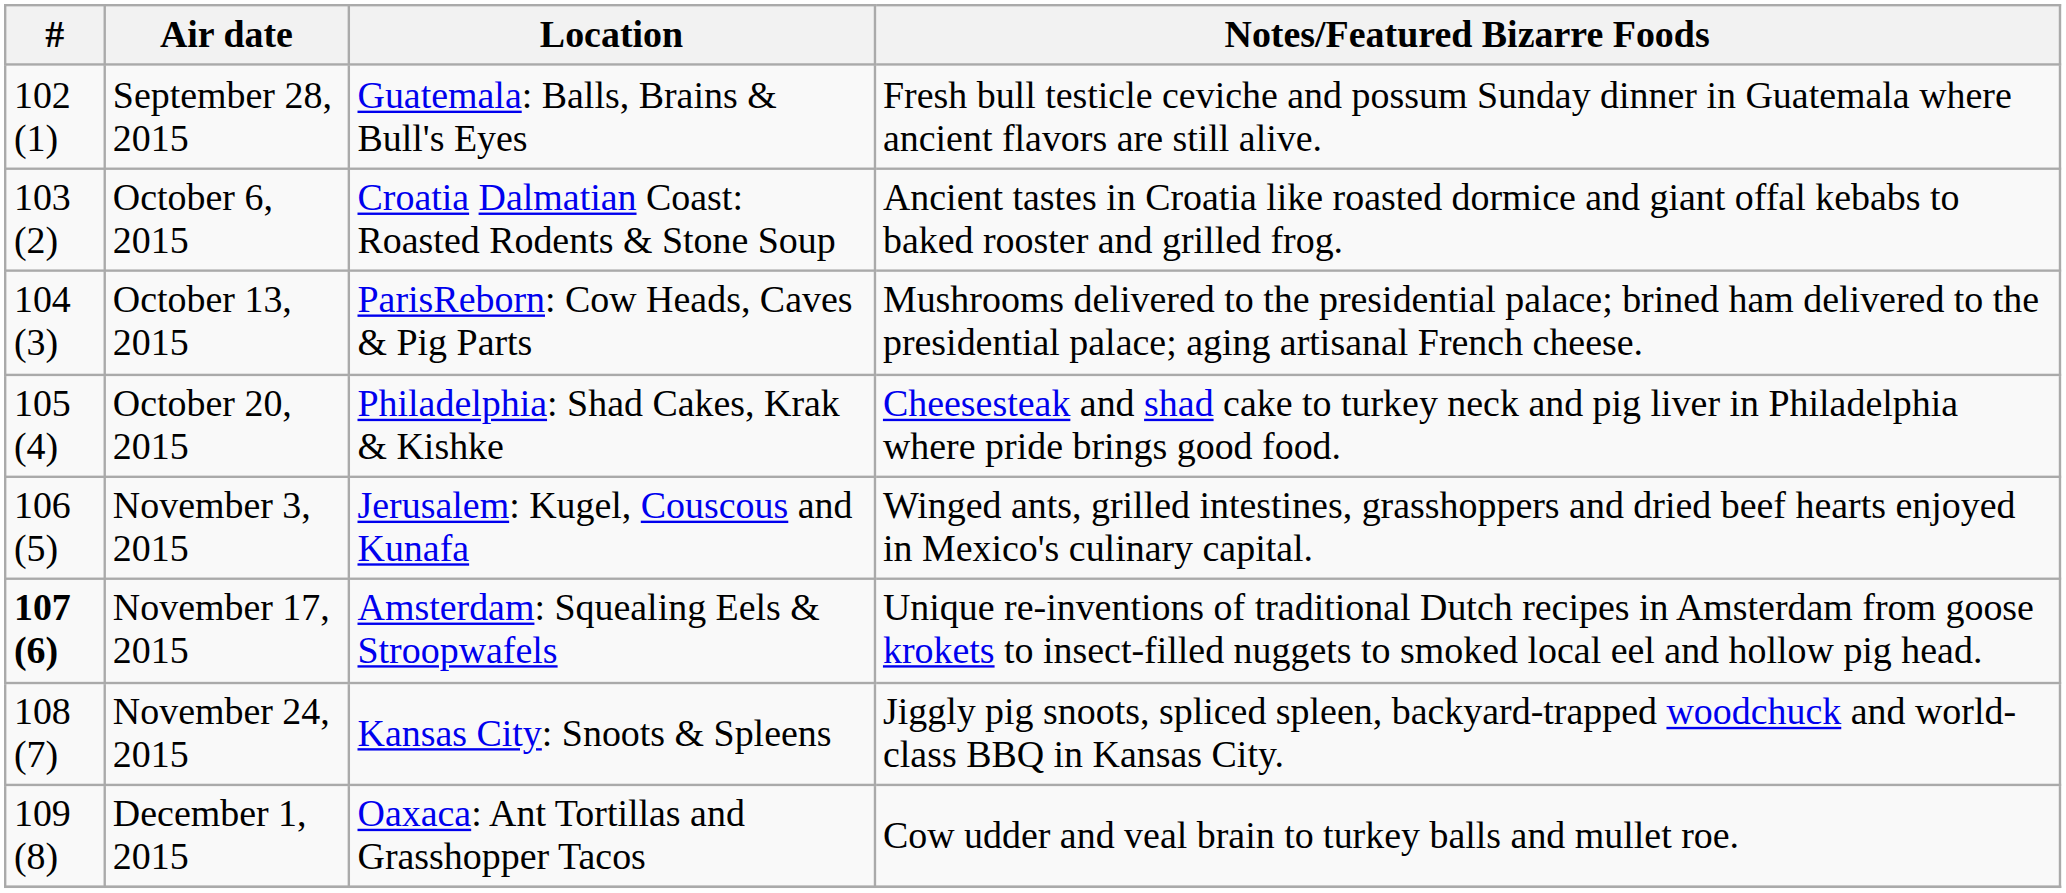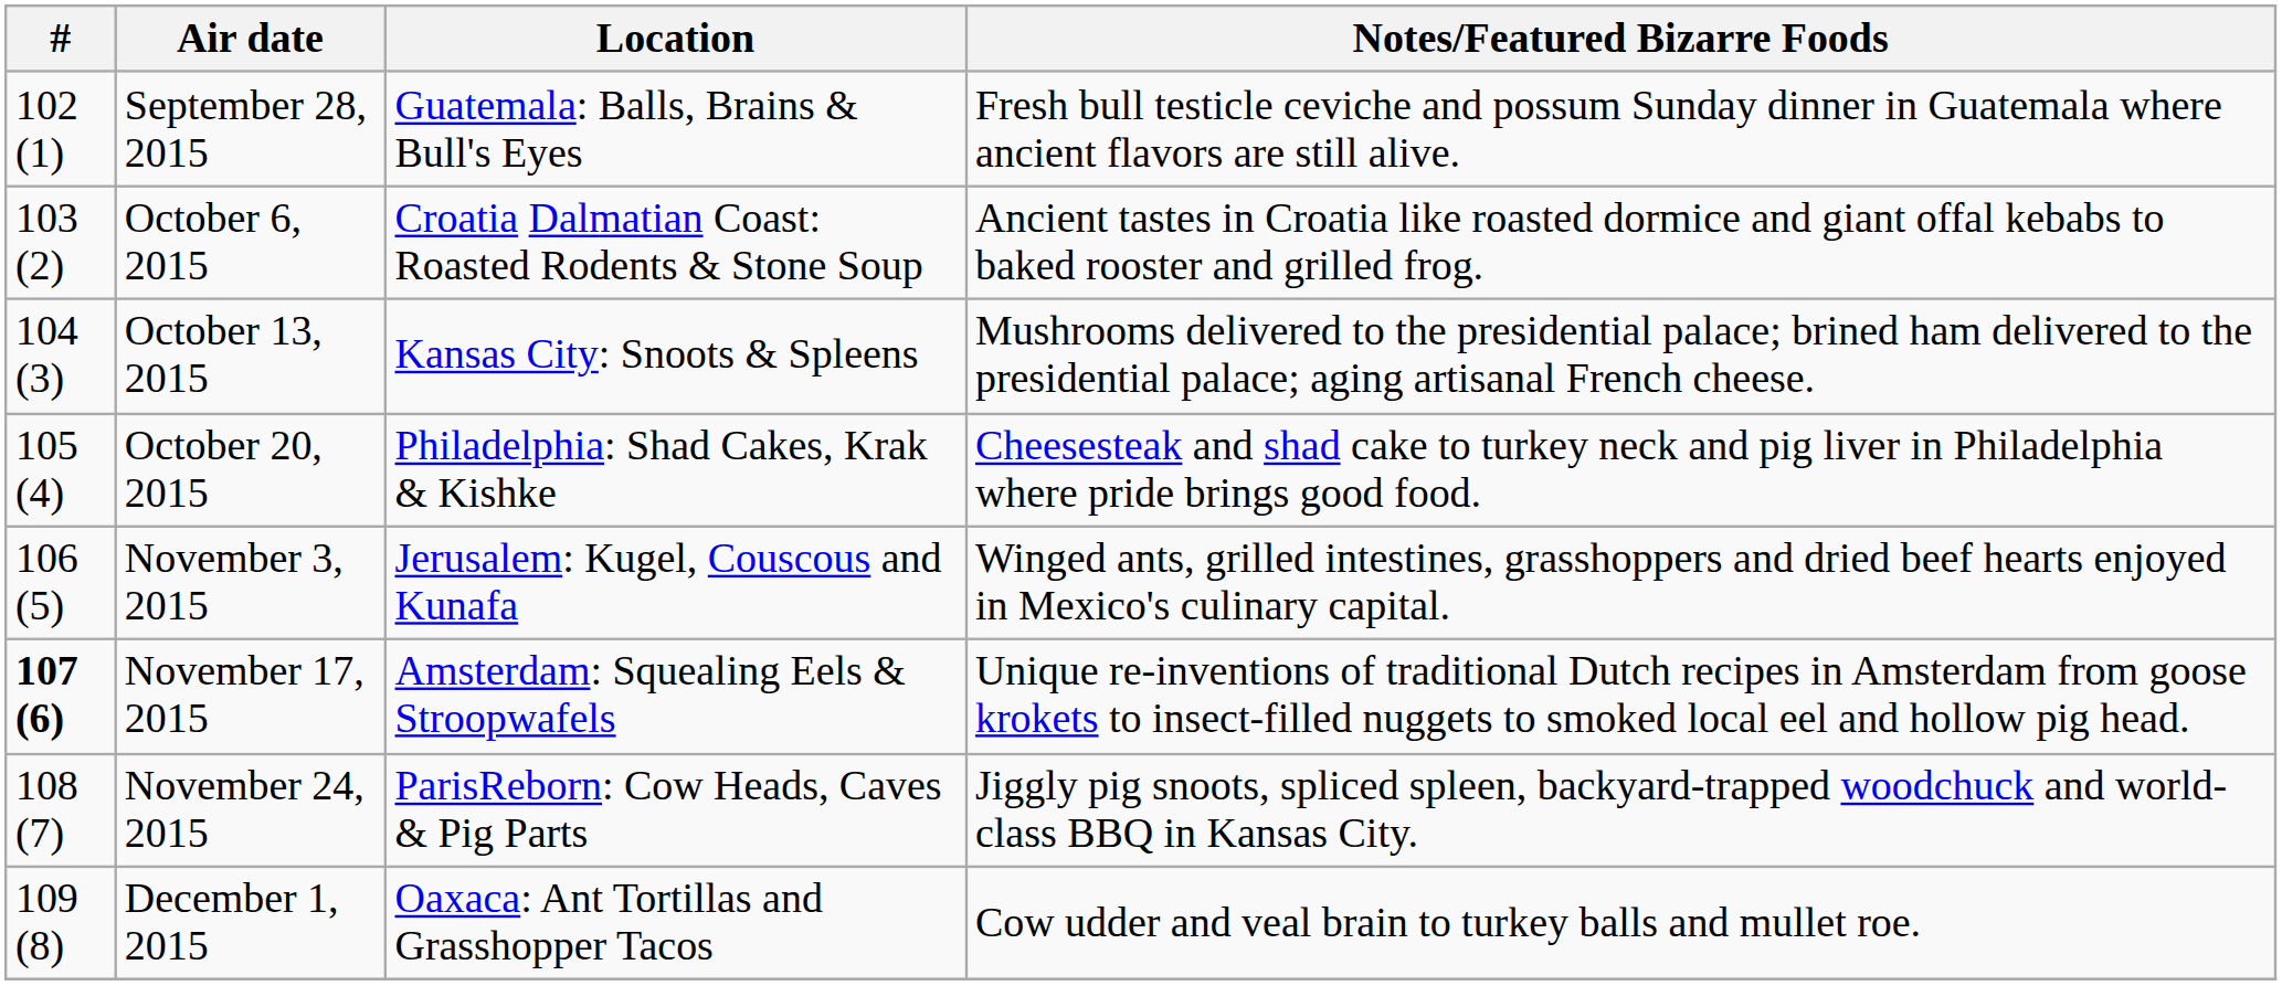 <table class="wikitable">
 <tr style="background:#EFEFEF">
 <th>#</th>
 <th>Air date</th>
 <th>Location</th>
 <th>Notes/Featured Bizarre Foods</th>
 </tr>
 <tr>
 <td>102 (1)</td>
 <td>September 28, 2015</td>
 <td><a href='#'>Guatemala</a>: Balls, Brains & Bull's Eyes</td>
 <td>Fresh bull testicle ceviche and possum Sunday dinner in Guatemala where ancient flavors are still alive.</td>
 </tr>
 <tr>
 <td>103 (2)</td>
 <td>October 6, 2015</td>
 <td><a href='#'>Croatia</a> <a href='#'>Dalmatian</a> Coast: Roasted Rodents & Stone Soup</td>
 <td>Ancient tastes in Croatia like roasted dormice and giant offal kebabs to baked rooster and grilled frog.</td>
 </tr>
 <tr>
 <td>104 (3)</td>
 <td>October 13, 2015</td>
-<td><a href='#'>ParisReborn</a>: Cow Heads, Caves & Pig Parts</td>
+<td><a href='#'>Kansas City</a>: Snoots & Spleens</td>
 <td>Mushrooms delivered to the presidential palace; brined ham delivered to the presidential palace; aging artisanal French cheese.</td>
 </tr>
 <tr>
 <td>105 (4)</td>
 <td>October 20, 2015</td>
 <td><a href='#'>Philadelphia</a>: Shad Cakes, Krak & Kishke</td>
 <td><a href='#'>Cheesesteak</a> and <a href='#'>shad</a> cake to turkey neck and pig liver in Philadelphia where pride brings good food.</td>
 </tr>
 <tr>
 <td>106 (5)</td>
 <td>November 3, 2015</td>
 <td><a href='#'>Jerusalem</a>: Kugel, <a href='#'>Couscous</a> and <a href='#'>Kunafa</a></td>
 <td>Winged ants, grilled intestines, grasshoppers and dried beef hearts enjoyed in Mexico's culinary capital.</td>
 </tr>
 <tr>
 <td><strong>107 (6)</strong></td>
 <td>November 17, 2015</td>
 <td><a href='#'>Amsterdam</a>: Squealing Eels & <a href='#'>Stroopwafels</a></td>
 <td>Unique re-inventions of traditional Dutch recipes in Amsterdam from goose <a href='#'>krokets</a> to insect-filled nuggets to smoked local eel and hollow pig head.</td>
 </tr>
 <tr>
 <td>108 (7)</td>
 <td>November 24, 2015</td>
-<td><a href='#'>Kansas City</a>: Snoots & Spleens</td>
+<td><a href='#'>ParisReborn</a>: Cow Heads, Caves & Pig Parts</td>
 <td>Jiggly pig snoots, spliced spleen, backyard-trapped <a href='#'>woodchuck</a> and world-class BBQ in Kansas City.</td>
 </tr>
 <tr>
 <td>109 (8)</td>
 <td>December 1, 2015</td>
 <td><a href='#'>Oaxaca</a>: Ant Tortillas and Grasshopper Tacos</td>
 <td>Cow udder and veal brain to turkey balls and mullet roe.</td>
 </tr>
 <tr>
 </tr>
 </table>
